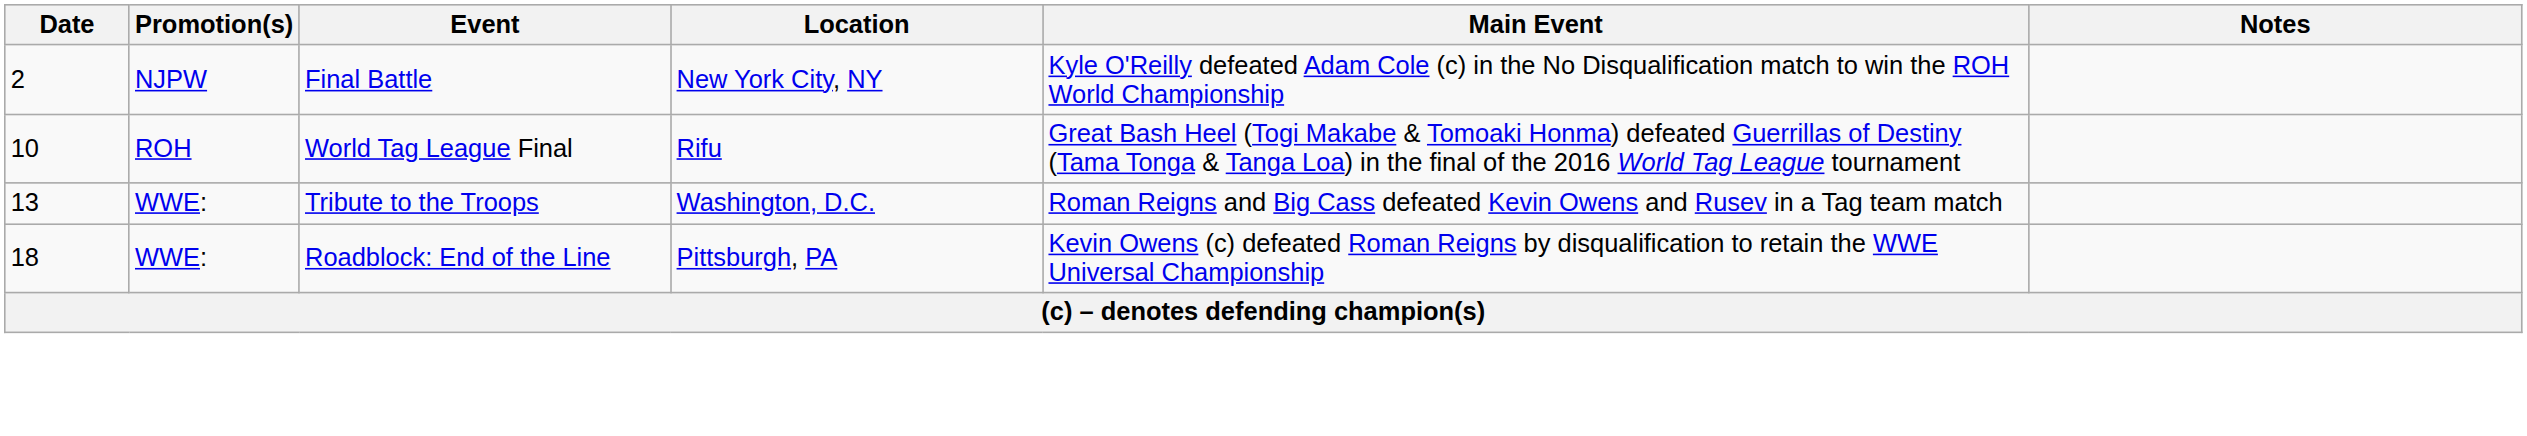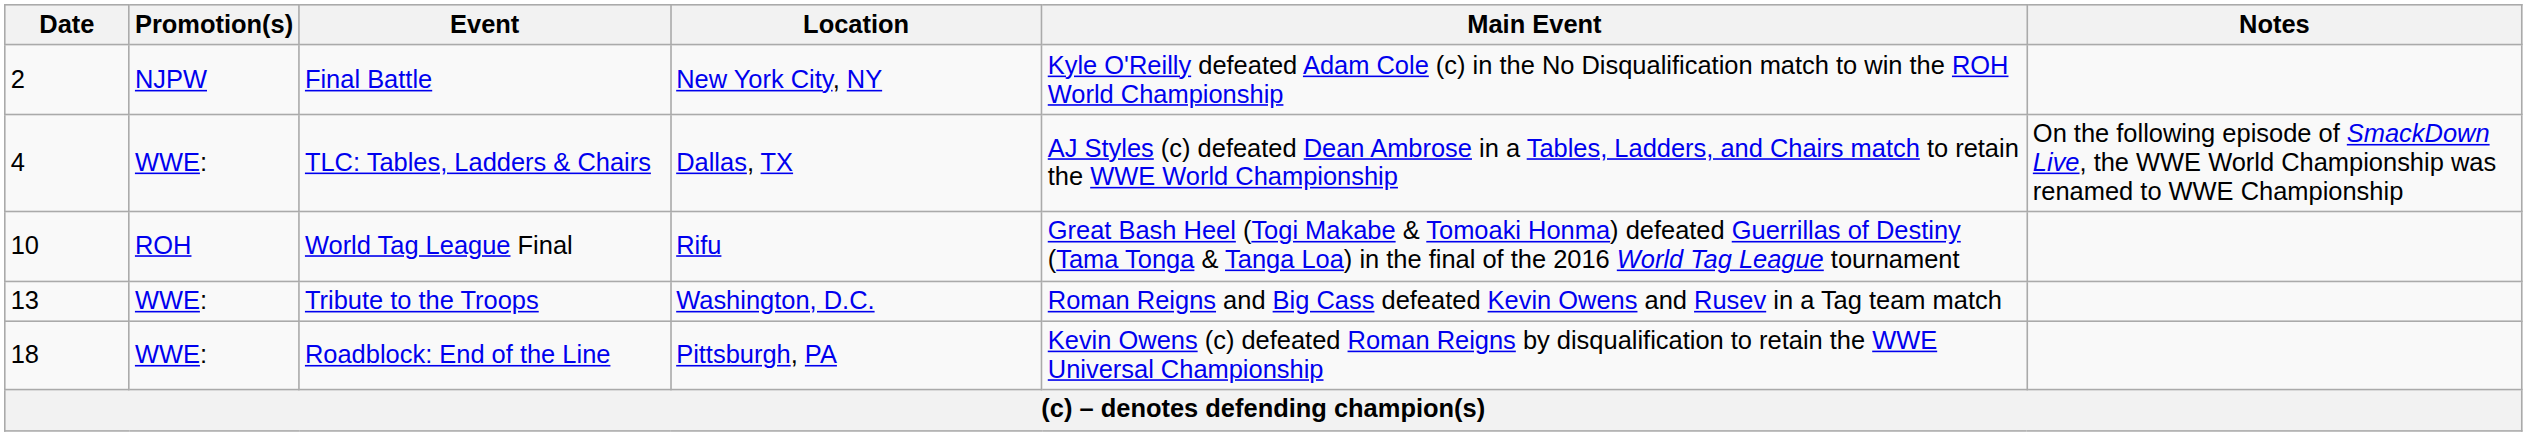 <table class="wikitable" style="width:100%;">
 <tr>
 <th width=5%>Date</th>
 <th width=5%>Promotion(s)</th>
 <th width=15%>Event</th>
 <th width=15%>Location</th>
 <th width=40%>Main Event</th>
 <th width=20%>Notes</th>
 </tr>
 <tr>
 <td>2</td>
 <td><a href='#'>NJPW</a></td>
 <td><a href='#'>Final Battle</a></td>
 <td><a href='#'>New York City</a>, <a href='#'>NY</a></td>
 <td><a href='#'>Kyle O'Reilly</a> defeated <a href='#'>Adam Cole</a> (c) in the No Disqualification match to win the <a href='#'>ROH World Championship</a></td>
 <td></td>
+</tr>
+<tr>
+<td>4</td>
+<td><a href='#'>WWE</a>:<br></td>
+<td><a href='#'>TLC: Tables, Ladders & Chairs</a></td>
+<td><a href='#'>Dallas</a>, <a href='#'>TX</a></td>
+<td><a href='#'>AJ Styles</a> (c) defeated <a href='#'>Dean Ambrose</a> in a <a href='#'>Tables, Ladders, and Chairs match</a> to retain the <a href='#'>WWE World Championship</a></td>
+<td>On the following episode of <em><a href='#'>SmackDown Live</a></em>, the WWE World Championship was renamed to WWE Championship</td>
 </tr>
 <tr>
 <td>10</td>
 <td><a href='#'>ROH</a></td>
 <td><a href='#'>World Tag League</a> Final</td>
 <td><a href='#'>Rifu</a></td>
 <td><a href='#'>Great Bash Heel</a> (<a href='#'>Togi Makabe</a> & <a href='#'>Tomoaki Honma</a>) defeated <a href='#'>Guerrillas of Destiny</a> (<a href='#'>Tama Tonga</a> & <a href='#'>Tanga Loa</a>) in the final of the 2016 <em><a href='#'>World Tag League</a></em> tournament</td>
 <td></td>
 </tr>
 <tr>
 <td>13</td>
 <td><a href='#'>WWE</a>:<br></td>
 <td><a href='#'>Tribute to the Troops</a></td>
 <td><a href='#'>Washington, D.C.</a></td>
 <td><a href='#'>Roman Reigns</a> and <a href='#'>Big Cass</a> defeated <a href='#'>Kevin Owens</a> and <a href='#'>Rusev</a> in a Tag team match</td>
 </tr>
 <tr>
 <td>18</td>
 <td><a href='#'>WWE</a>:<br></td>
 <td><a href='#'>Roadblock: End of the Line</a></td>
 <td><a href='#'>Pittsburgh</a>, <a href='#'>PA</a></td>
 <td><a href='#'>Kevin Owens</a> (c) defeated <a href='#'>Roman Reigns</a> by disqualification to retain the <a href='#'>WWE Universal Championship</a></td>
 <td></td>
 </tr>
 <tr>
 <th colspan="6">(c) – denotes defending champion(s)</th>
 </tr>
 </table>
